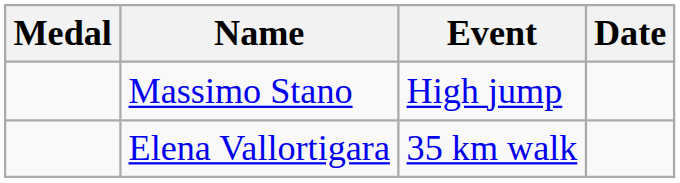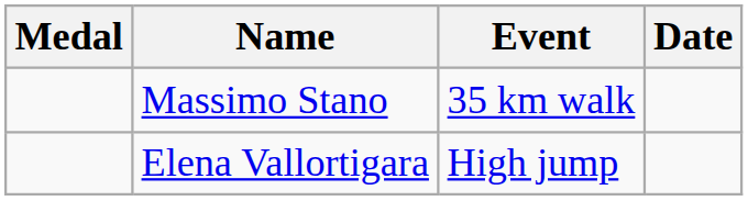 <table class="wikitable sortable" style="font-size:100%">
 <tr>
 <th>Medal</th>
 <th>Name</th>
 <th>Event</th>
 <th>Date</th>
 </tr>
 <tr>
 <td></td>
 <td><a href='#'>Massimo Stano</a></td>
-<td><a href='#'>High jump</a></td>
+<td><a href='#'>35 km walk</a></td>
 <td></td>
 </tr>
 <tr>
 <td></td>
 <td><a href='#'>Elena Vallortigara</a></td>
-<td><a href='#'>35 km walk</a></td>
+<td><a href='#'>High jump</a></td>
 <td></td>
 </tr>
 </table>
